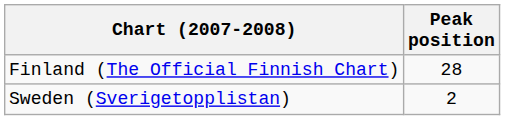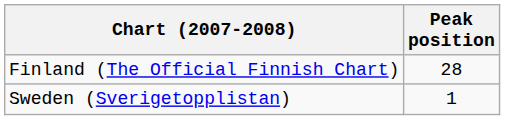 <table class="wikitable">
 <tr>
 <th>Chart (2007-2008)</th>
 <th>Peak<br>position</th>
 </tr>
 <tr>
 <td>Finland (<a href='#'>The Official Finnish Chart</a>)</td>
 <td align="center">28</td>
 </tr>
 <tr>
 <td>Sweden (<a href='#'>Sverigetopplistan</a>)</td>
-<td align="center">2</td>
+<td align="center">1</td>
 </tr>
 </table>
